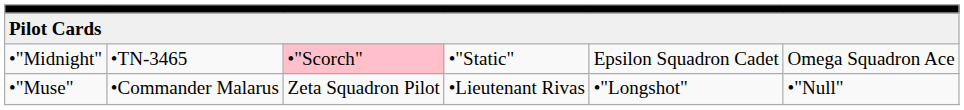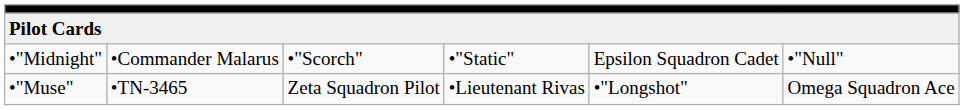 <table class="wikitable sortable">
 <tr style="background:#000000;">
 <td colspan="6"></td>
 </tr>
 <tr style="background:#f0f0f0;">
 <td colspan="7"><strong>Pilot Cards</strong></td>
 </tr>
 <tr>
 <td>•"Midnight"</td>
-<td>•TN-3465</td>
-<td style="background: pink;">•"Scorch"</td>
+<td>•Commander Malarus</td>
+<td>•"Scorch"</td>
 <td>•"Static"</td>
 <td>Epsilon Squadron Cadet</td>
-<td>Omega Squadron Ace</td>
+<td>•"Null"</td>
 </tr>
 <tr>
 <td>•"Muse"</td>
-<td>•Commander Malarus</td>
+<td>•TN-3465</td>
 <td>Zeta Squadron Pilot</td>
 <td>•Lieutenant Rivas</td>
 <td>•"Longshot"</td>
-<td>•"Null"</td>
+<td>Omega Squadron Ace</td>
 </tr>
 </table>
